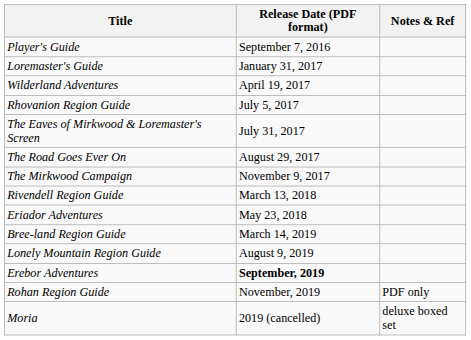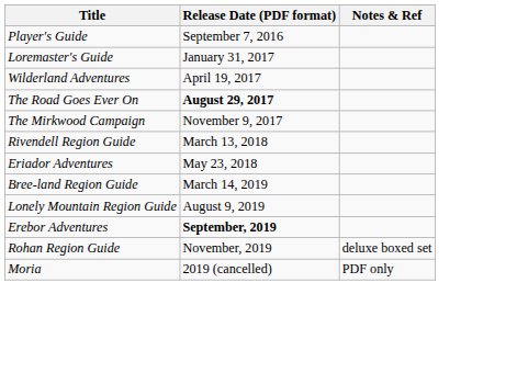 <table class="wikitable sortable">
 <tr>
 <th>Title</th>
 <th>Release Date (PDF format)</th>
 <th>Notes & Ref</th>
 </tr>
 <tr>
 <td><em>Player's Guide</em></td>
 <td>September 7, 2016</td>
 <td></td>
 </tr>
 <tr>
 <td><em>Loremaster's Guide</em></td>
 <td>January 31, 2017</td>
 <td></td>
 </tr>
 <tr>
 <td><em>Wilderland Adventures</em></td>
 <td>April 19, 2017</td>
 <td></td>
 </tr>
 <tr>
-<td><em>Rhovanion Region Guide</em></td>
-<td>July 5, 2017</td>
-<td></td>
-</tr>
-<tr>
-<td><em>The Eaves of Mirkwood & Loremaster's Screen</em></td>
-<td>July 31, 2017</td>
-<td></td>
-</tr>
-<tr>
 <td><em>The Road Goes Ever On</em></td>
-<td>August 29, 2017</td>
+<td><strong>August 29, 2017</strong></td>
 <td></td>
 </tr>
 <tr>
 <td><em>The Mirkwood Campaign</em></td>
 <td>November 9, 2017</td>
 <td></td>
 </tr>
 <tr>
 <td><em>Rivendell Region Guide</em></td>
 <td>March 13, 2018</td>
 <td></td>
 </tr>
 <tr>
 <td><em>Eriador Adventures</em></td>
 <td>May 23, 2018</td>
 <td></td>
 </tr>
 <tr>
 <td><em>Bree-land Region Guide</em></td>
 <td>March 14, 2019</td>
 <td></td>
 </tr>
 <tr>
 <td><em>Lonely Mountain Region Guide</em></td>
 <td>August 9, 2019</td>
 <td></td>
 </tr>
 <tr>
 <td><em>Erebor Adventures</em></td>
 <td><strong>September, 2019</strong></td>
 <td></td>
 </tr>
 <tr>
 <td><em>Rohan Region Guide</em></td>
 <td>November, 2019</td>
-<td>PDF only</td>
+<td>deluxe boxed set</td>
 </tr>
 <tr>
 <td><em>Moria</em></td>
 <td>2019 (cancelled)</td>
-<td>deluxe boxed set</td>
+<td>PDF only</td>
 </tr>
 </table>
